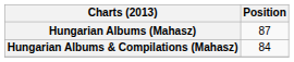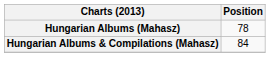 <table class="wikitable sortable plainrowheaders" style="text-align:center;">
 <tr>
 <th>Charts (2013)</th>
 <th>Position</th>
 </tr>
 <tr>
 <th scope="row">Hungarian Albums (Mahasz)</th>
-<td>87</td>
+<td>78</td>
 </tr>
 <tr>
 <th scope="row">Hungarian Albums & Compilations (Mahasz)</th>
 <td>84</td>
 </tr>
 <tr>
 </tr>
 </table>
